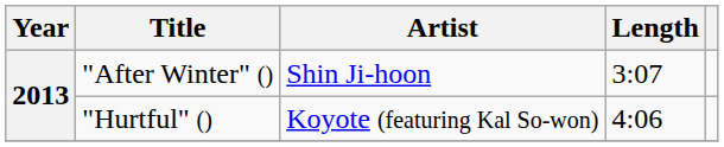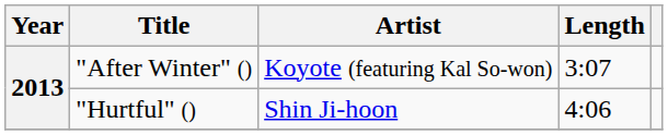 <table class="wikitable sortable plainrowheaders">
 <tr>
 <th>Year</th>
 <th>Title</th>
 <th>Artist</th>
 <th>Length</th>
 <th scope="col" class="unsortable"></th>
 </tr>
 <tr>
 <th scope="row" rowspan="2">2013</th>
 <td>"After Winter" <small>()</small></td>
-<td><a href='#'>Shin Ji-hoon</a></td>
+<td><a href='#'>Koyote</a> <small>(featuring Kal So-won)</small></td>
 <td>3:07</td>
 <td style="text-align:center"></td>
 </tr>
 <tr>
 <td>"Hurtful" <small>()</small></td>
-<td><a href='#'>Koyote</a> <small>(featuring Kal So-won)</small></td>
+<td><a href='#'>Shin Ji-hoon</a></td>
 <td>4:06</td>
 <td style="text-align:center"></td>
 </tr>
 <tr>
 </tr>
 </table>
